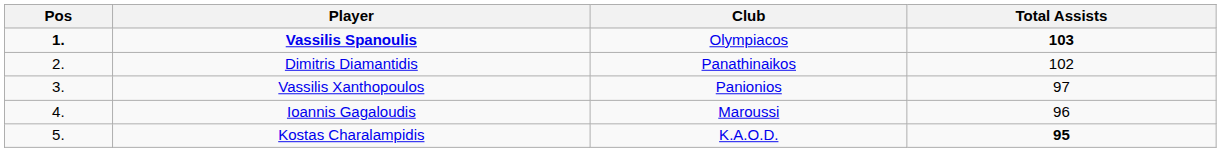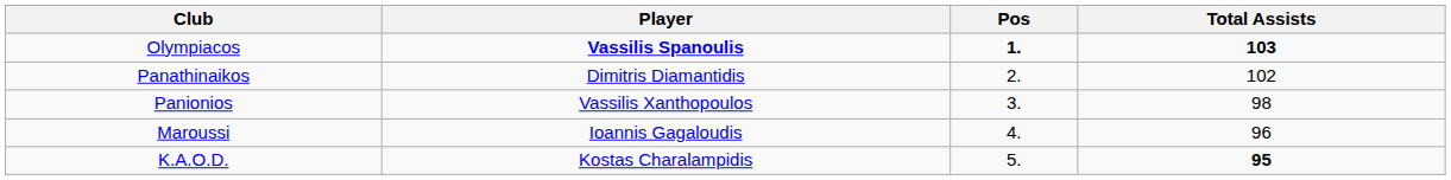 <table class="wikitable" style="text-align: center;" width="65%">
 <tr>
+<th>Club</th>
+<th>Player</th>
 <th>Pos</th>
-<th>Player</th>
-<th>Club</th>
 <th>Total Assists</th>
 </tr>
 <tr>
+<td><a href='#'>Olympiacos</a></td>
+<td> <strong><a href='#'>Vassilis Spanoulis</a></strong></td>
 <td align="center"><strong>1.</strong></td>
-<td> <strong><a href='#'>Vassilis Spanoulis</a></strong></td>
-<td><a href='#'>Olympiacos</a></td>
 <td align="center"><strong>103</strong></td>
 </tr>
 <tr>
+<td><a href='#'>Panathinaikos</a></td>
+<td> <a href='#'>Dimitris Diamantidis</a></td>
 <td align="center">2.</td>
-<td> <a href='#'>Dimitris Diamantidis</a></td>
-<td><a href='#'>Panathinaikos</a></td>
 <td align="center">102</td>
 </tr>
 <tr>
+<td><a href='#'>Panionios</a></td>
+<td> <a href='#'>Vassilis Xanthopoulos</a></td>
 <td align="center">3.</td>
-<td> <a href='#'>Vassilis Xanthopoulos</a></td>
-<td><a href='#'>Panionios</a></td>
-<td align="center">97</td>
+<td align="center">98</td>
 </tr>
 <tr>
+<td><a href='#'>Maroussi</a></td>
+<td> <a href='#'>Ioannis Gagaloudis</a></td>
 <td align="center">4.</td>
-<td> <a href='#'>Ioannis Gagaloudis</a></td>
-<td><a href='#'>Maroussi</a></td>
 <td align="center">96</td>
 </tr>
 <tr>
+<td><a href='#'>K.A.O.D.</a></td>
+<td> <a href='#'>Kostas Charalampidis</a></td>
 <td align="center">5.</td>
-<td> <a href='#'>Kostas Charalampidis</a></td>
-<td><a href='#'>K.A.O.D.</a></td>
 <td align="center"><strong>95</strong></td>
 </tr>
 </table>
